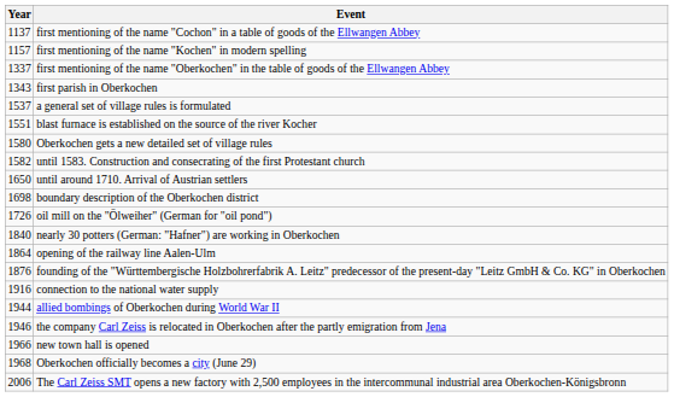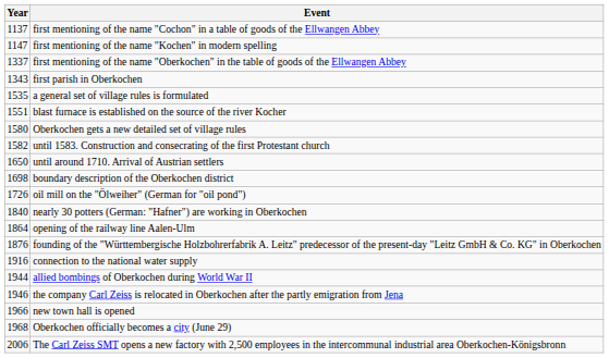 <table class="wikitable">
 <tr>
 <th>Year</th>
 <th>Event</th>
 </tr>
 <tr ---->
 <td>1137</td>
 <td align="left">first mentioning of the name "Cochon" in a table of goods of the <a href='#'>Ellwangen Abbey</a></td>
 </tr>
 <tr ---->
-<td>1157</td>
+<td>1147</td>
 <td align="left">first mentioning of the name "Kochen" in modern spelling</td>
 </tr>
 <tr ---->
 <td>1337</td>
 <td align="left">first mentioning of the name "Oberkochen" in the table of goods of the <a href='#'>Ellwangen Abbey</a></td>
 </tr>
 <tr ---->
 <td>1343</td>
 <td align="left">first parish in Oberkochen</td>
 </tr>
 <tr ---->
-<td>1537</td>
+<td>1535</td>
 <td align="left">a general set of village rules is formulated</td>
 </tr>
 <tr ---->
 <td>1551</td>
 <td align="left">blast furnace is established on the source of the river Kocher</td>
 </tr>
 <tr ---->
 <td>1580</td>
 <td align="left">Oberkochen gets a new detailed set of village rules</td>
 </tr>
 <tr ---->
 <td>1582</td>
 <td align="left">until 1583. Construction and consecrating of the first Protestant church</td>
 </tr>
 <tr ---->
 <td>1650</td>
 <td align="left">until around 1710. Arrival of Austrian settlers</td>
 </tr>
 <tr ---->
 <td>1698</td>
 <td align="left">boundary description of the Oberkochen district</td>
 </tr>
 <tr ---->
 <td>1726</td>
 <td align="left">oil mill on the "Ölweiher" (German for "oil pond")</td>
 </tr>
 <tr ---->
 <td>1840</td>
 <td align="left">nearly 30 potters (German: "Hafner") are working in Oberkochen</td>
 </tr>
 <tr ---->
 <td>1864</td>
 <td align="left">opening of the railway line Aalen-Ulm</td>
 </tr>
 <tr ---->
 <td>1876</td>
 <td align="left">founding of the "Württembergische Holzbohrerfabrik A. Leitz" predecessor of the present-day "Leitz GmbH & Co. KG" in Oberkochen</td>
 </tr>
 <tr ---->
 <td>1916</td>
 <td align="left">connection to the national water supply</td>
 </tr>
 <tr ---->
 <td>1944</td>
 <td align="left"><a href='#'>allied bombings</a> of Oberkochen during <a href='#'>World War II</a></td>
 </tr>
 <tr ---->
 <td>1946</td>
 <td align="left">the company <a href='#'>Carl Zeiss</a> is relocated in Oberkochen after the partly emigration from <a href='#'>Jena</a></td>
 </tr>
 <tr ---->
 <td>1966</td>
 <td align="left">new town hall is opened</td>
 </tr>
 <tr ---->
 <td>1968</td>
 <td align="left">Oberkochen officially becomes a <a href='#'>city</a> (June 29)</td>
 </tr>
 <tr ---->
 <td>2006</td>
 <td align="left">The <a href='#'>Carl Zeiss SMT</a> opens a new factory with 2,500 employees in the intercommunal industrial area Oberkochen-Königsbronn</td>
 </tr>
 </table>
